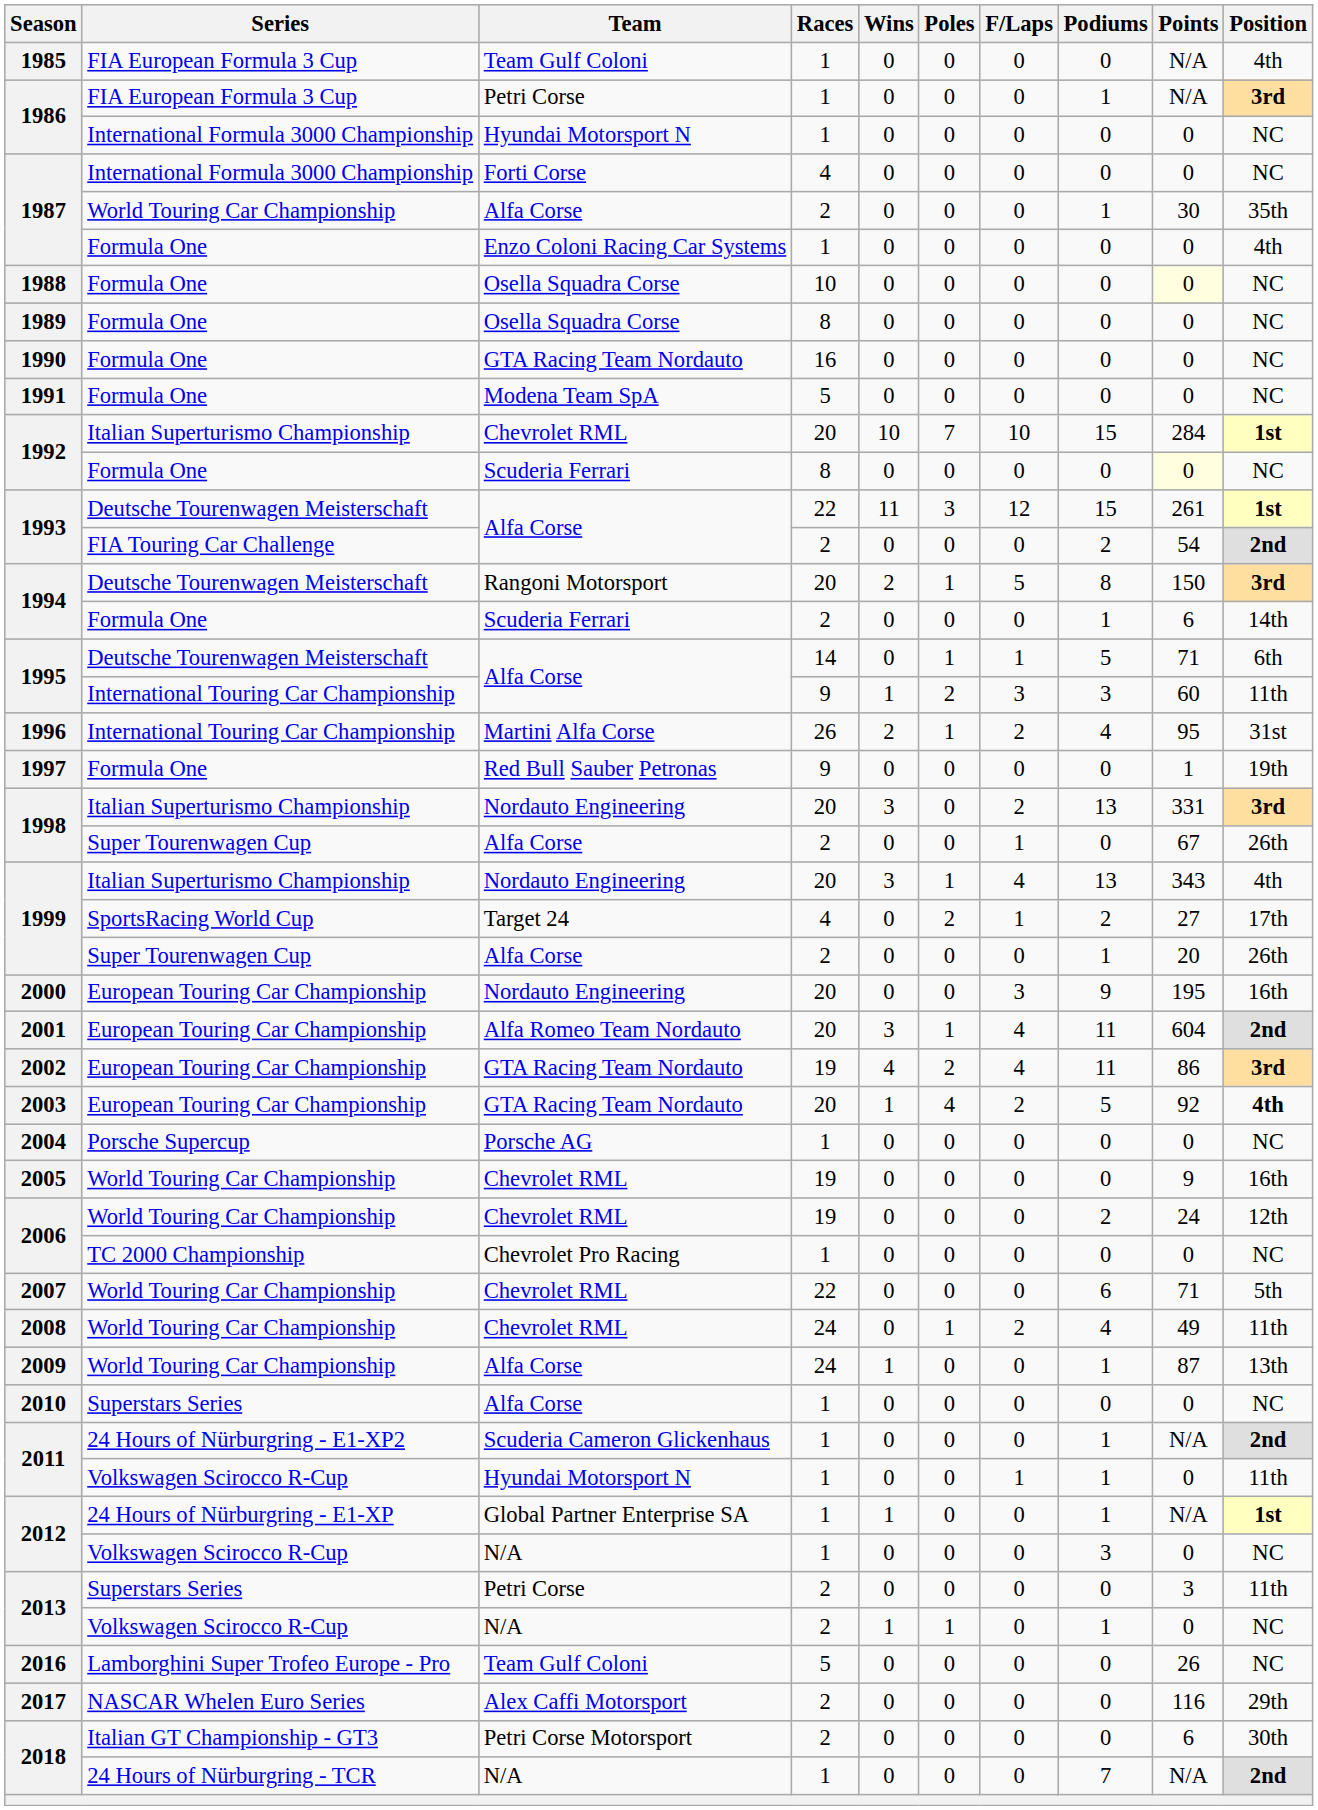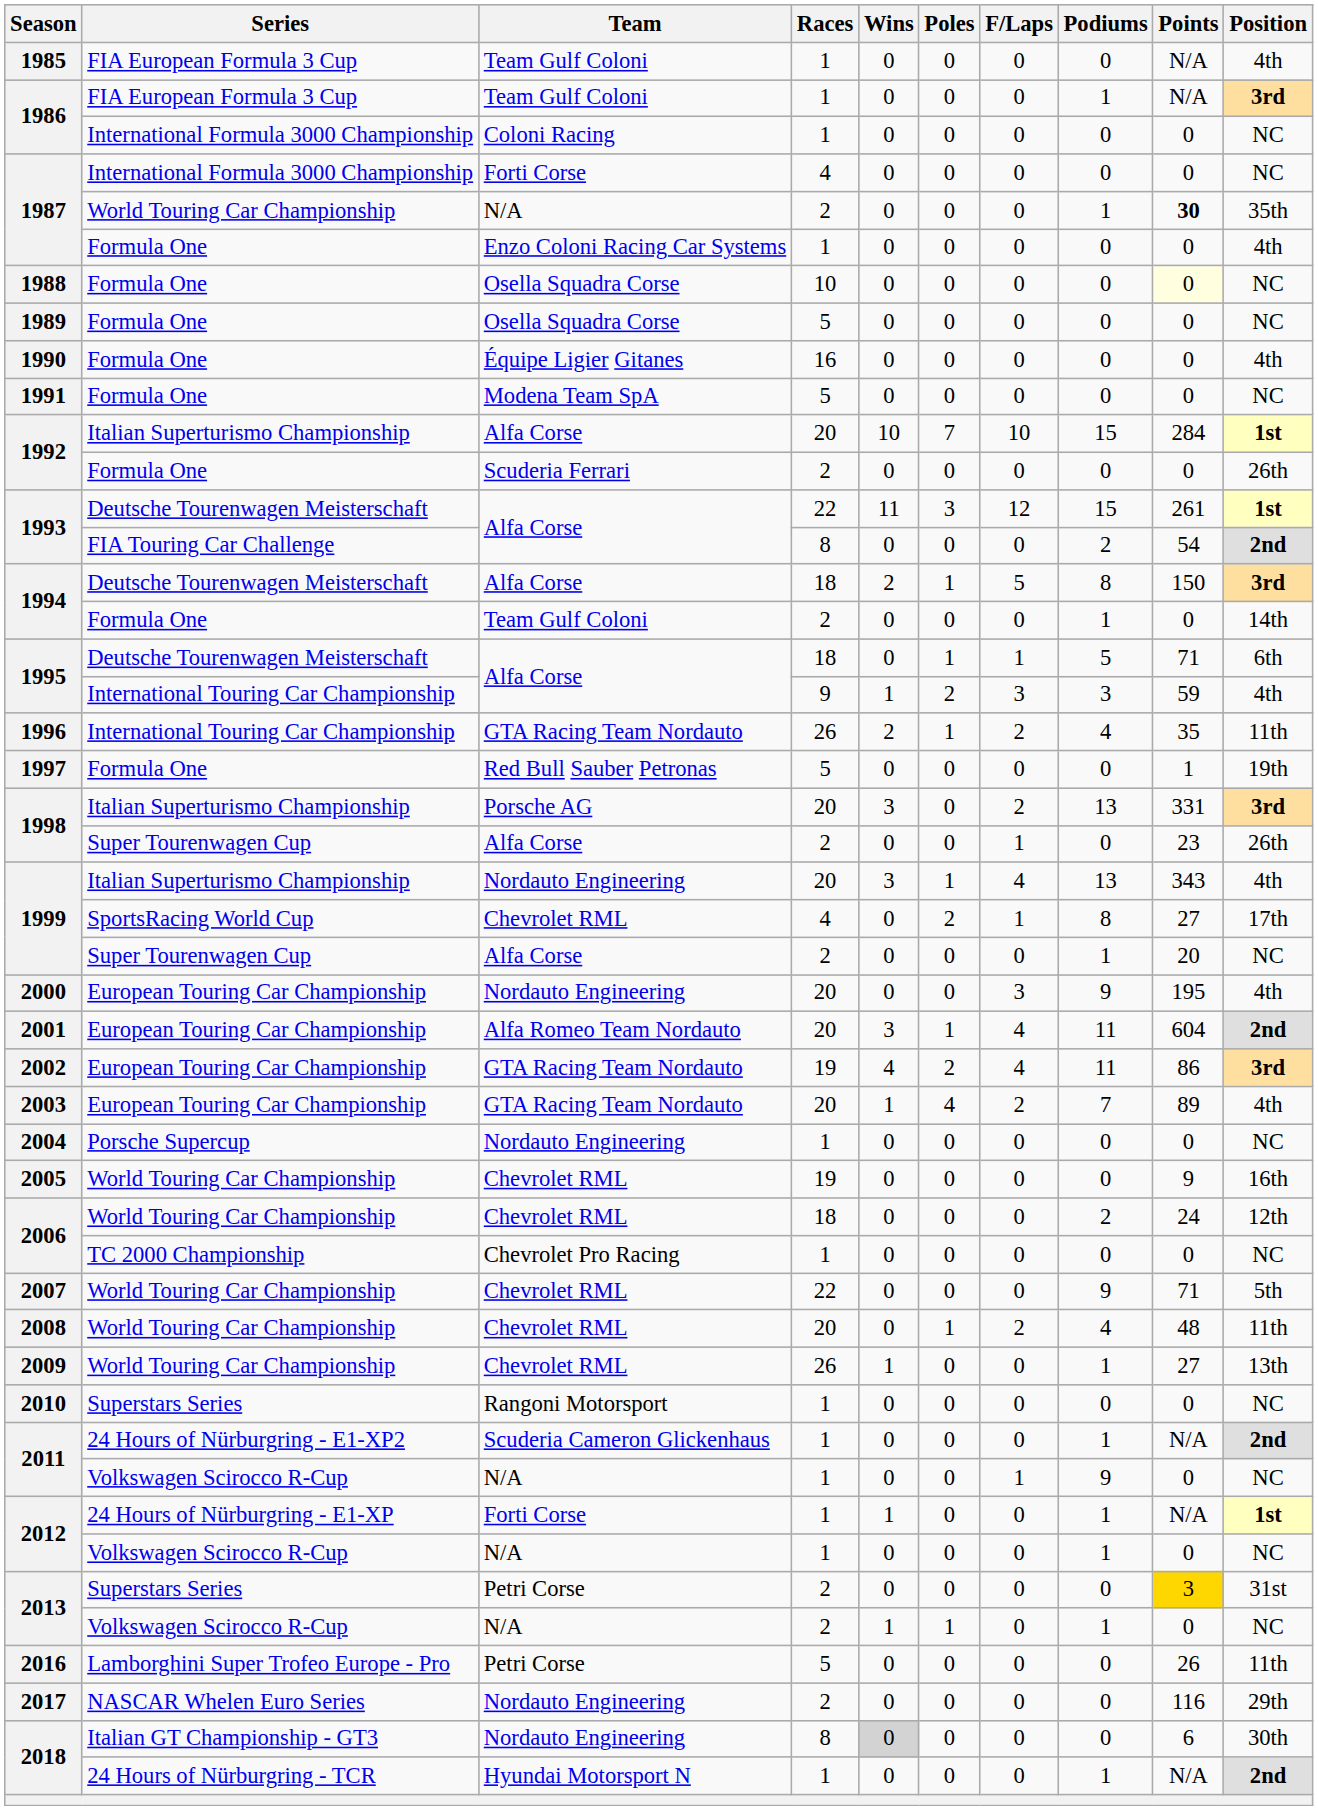 <table class="wikitable" style="font-size: 90%; text-align:center">
 <tr>
 <th>Season</th>
 <th>Series</th>
 <th>Team</th>
 <th>Races</th>
 <th>Wins</th>
 <th>Poles</th>
 <th>F/Laps</th>
 <th>Podiums</th>
 <th>Points</th>
 <th>Position</th>
 </tr>
 <tr>
 <th>1985</th>
 <td align=left><a href='#'>FIA European Formula 3 Cup</a></td>
 <td align=left><a href='#'>Team Gulf Coloni</a></td>
 <td>1</td>
 <td>0</td>
 <td>0</td>
 <td>0</td>
 <td>0</td>
 <td>N/A</td>
 <td>4th</td>
 </tr>
 <tr>
 <th rowspan=2>1986</th>
 <td align=left><a href='#'>FIA European Formula 3 Cup</a></td>
-<td align=left>Petri Corse</td>
+<td align=left><a href='#'>Team Gulf Coloni</a></td>
 <td>1</td>
 <td>0</td>
 <td>0</td>
 <td>0</td>
 <td>1</td>
 <td>N/A</td>
 <td style="background:#FFDF9F"><strong>3rd</strong></td>
 </tr>
 <tr>
 <td align=left><a href='#'>International Formula 3000 Championship</a></td>
-<td align="left"><a href='#'>Hyundai Motorsport N</a></td>
+<td align=left><a href='#'>Coloni Racing</a></td>
 <td>1</td>
 <td>0</td>
 <td>0</td>
 <td>0</td>
 <td>0</td>
 <td>0</td>
 <td>NC</td>
 </tr>
 <tr>
 <th rowspan=3>1987</th>
 <td align=left><a href='#'>International Formula 3000 Championship</a></td>
 <td align=left><a href='#'>Forti Corse</a></td>
 <td>4</td>
 <td>0</td>
 <td>0</td>
 <td>0</td>
 <td>0</td>
 <td>0</td>
 <td>NC</td>
 </tr>
 <tr>
 <td align=left><a href='#'>World Touring Car Championship</a></td>
-<td align=left><a href='#'>Alfa Corse</a></td>
+<td align=left>N/A</td>
 <td>2</td>
 <td>0</td>
 <td>0</td>
 <td>0</td>
 <td>1</td>
-<td>30</td>
+<td><strong>30</strong></td>
 <td>35th</td>
 </tr>
 <tr>
 <td align=left><a href='#'>Formula One</a></td>
 <td align=left><a href='#'>Enzo Coloni Racing Car Systems</a></td>
 <td>1</td>
 <td>0</td>
 <td>0</td>
 <td>0</td>
 <td>0</td>
 <td>0</td>
 <td>4th</td>
 </tr>
 <tr>
 <th>1988</th>
 <td align=left><a href='#'>Formula One</a></td>
 <td align=left><a href='#'>Osella Squadra Corse</a></td>
 <td>10</td>
 <td>0</td>
 <td>0</td>
 <td>0</td>
 <td>0</td>
 <td style="background: lightyellow;">0</td>
 <td>NC</td>
 </tr>
 <tr>
 <th>1989</th>
 <td align=left><a href='#'>Formula One</a></td>
 <td align=left><a href='#'>Osella Squadra Corse</a></td>
-<td>8</td>
+<td>5</td>
 <td>0</td>
 <td>0</td>
 <td>0</td>
 <td>0</td>
 <td>0</td>
 <td>NC</td>
 </tr>
 <tr>
 <th>1990</th>
 <td align=left><a href='#'>Formula One</a></td>
-<td align=left><a href='#'>GTA Racing Team Nordauto</a></td>
+<td align=left><a href='#'>Équipe Ligier</a> <a href='#'>Gitanes</a></td>
 <td>16</td>
 <td>0</td>
 <td>0</td>
 <td>0</td>
 <td>0</td>
 <td>0</td>
-<td>NC</td>
+<td>4th</td>
 </tr>
 <tr>
 <th>1991</th>
 <td align=left><a href='#'>Formula One</a></td>
 <td align=left><a href='#'>Modena Team SpA</a></td>
 <td>5</td>
 <td>0</td>
 <td>0</td>
 <td>0</td>
 <td>0</td>
 <td>0</td>
 <td>NC</td>
 </tr>
 <tr>
 <th rowspan=2>1992</th>
 <td align=left><a href='#'>Italian Superturismo Championship</a></td>
-<td align=left><a href='#'>Chevrolet RML</a></td>
+<td align=left><a href='#'>Alfa Corse</a></td>
 <td>20</td>
 <td>10</td>
 <td>7</td>
 <td>10</td>
 <td>15</td>
 <td>284</td>
 <td style="background:#FFFFBF"><strong>1st</strong></td>
 </tr>
 <tr>
 <td align=left><a href='#'>Formula One</a></td>
 <td align=left><a href='#'>Scuderia Ferrari</a></td>
-<td>8</td>
+<td>2</td>
 <td>0</td>
 <td>0</td>
 <td>0</td>
 <td>0</td>
-<td style="background: lightyellow;">0</td>
-<td>NC</td>
+<td>0</td>
+<td>26th</td>
 </tr>
 <tr>
 <th rowspan=2>1993</th>
 <td align=left><a href='#'>Deutsche Tourenwagen Meisterschaft</a></td>
 <td rowspan="2" style="text-align:left"><a href='#'>Alfa Corse</a></td>
 <td>22</td>
 <td>11</td>
 <td>3</td>
 <td>12</td>
 <td>15</td>
 <td>261</td>
 <td style="background:#FFFFBF"><strong>1st</strong></td>
 </tr>
 <tr>
 <td align=left><a href='#'>FIA Touring Car Challenge</a></td>
-<td>2</td>
+<td>8</td>
 <td>0</td>
 <td>0</td>
 <td>0</td>
 <td>2</td>
 <td>54</td>
 <td style="background:#DFDFDF"><strong>2nd</strong></td>
 </tr>
 <tr>
 <th rowspan=2>1994</th>
 <td align=left><a href='#'>Deutsche Tourenwagen Meisterschaft</a></td>
-<td align=left>Rangoni Motorsport</td>
-<td>20</td>
+<td align=left><a href='#'>Alfa Corse</a></td>
+<td>18</td>
 <td>2</td>
 <td>1</td>
 <td>5</td>
 <td>8</td>
 <td>150</td>
 <td style="background:#FFDF9F"><strong>3rd</strong></td>
 </tr>
 <tr>
 <td align=left><a href='#'>Formula One</a></td>
-<td align=left><a href='#'>Scuderia Ferrari</a></td>
+<td align=left><a href='#'>Team Gulf Coloni</a></td>
 <td>2</td>
 <td>0</td>
 <td>0</td>
 <td>0</td>
 <td>1</td>
-<td>6</td>
+<td>0</td>
 <td>14th</td>
 </tr>
 <tr>
 <th rowspan=2>1995</th>
 <td align=left><a href='#'>Deutsche Tourenwagen Meisterschaft</a></td>
 <td rowspan="2" style="text-align:left"><a href='#'>Alfa Corse</a></td>
-<td>14</td>
+<td>18</td>
 <td>0</td>
 <td>1</td>
 <td>1</td>
 <td>5</td>
 <td>71</td>
 <td>6th</td>
 </tr>
 <tr>
 <td align=left><a href='#'>International Touring Car Championship</a></td>
 <td>9</td>
 <td>1</td>
 <td>2</td>
 <td>3</td>
 <td>3</td>
-<td>60</td>
-<td>11th</td>
+<td>59</td>
+<td>4th</td>
 </tr>
 <tr>
 <th>1996</th>
 <td align=left><a href='#'>International Touring Car Championship</a></td>
-<td align=left><a href='#'>Martini</a> <a href='#'>Alfa Corse</a></td>
+<td align=left><a href='#'>GTA Racing Team Nordauto</a></td>
 <td>26</td>
 <td>2</td>
 <td>1</td>
 <td>2</td>
 <td>4</td>
-<td>95</td>
-<td>31st</td>
+<td>35</td>
+<td>11th</td>
 </tr>
 <tr>
 <th>1997</th>
 <td align=left><a href='#'>Formula One</a></td>
 <td align=left><a href='#'>Red Bull</a> <a href='#'>Sauber</a> <a href='#'>Petronas</a></td>
-<td>9</td>
+<td>5</td>
 <td>0</td>
 <td>0</td>
 <td>0</td>
 <td>0</td>
 <td>1</td>
 <td>19th</td>
 </tr>
 <tr>
 <th rowspan=2>1998</th>
 <td align=left><a href='#'>Italian Superturismo Championship</a></td>
-<td align=left><a href='#'>Nordauto Engineering</a></td>
+<td align=left><a href='#'>Porsche AG</a></td>
 <td>20</td>
 <td>3</td>
 <td>0</td>
 <td>2</td>
 <td>13</td>
 <td>331</td>
 <td style="background:#FFDF9F"><strong>3rd</strong></td>
 </tr>
 <tr>
 <td align=left><a href='#'>Super Tourenwagen Cup</a></td>
 <td align=left><a href='#'>Alfa Corse</a></td>
 <td>2</td>
 <td>0</td>
 <td>0</td>
 <td>1</td>
 <td>0</td>
-<td>67</td>
+<td>23</td>
 <td>26th</td>
 </tr>
 <tr>
 <th rowspan=3>1999</th>
 <td align=left><a href='#'>Italian Superturismo Championship</a></td>
 <td align=left><a href='#'>Nordauto Engineering</a></td>
 <td>20</td>
 <td>3</td>
 <td>1</td>
 <td>4</td>
 <td>13</td>
 <td>343</td>
 <td>4th</td>
 </tr>
 <tr>
 <td align=left><a href='#'>SportsRacing World Cup</a></td>
-<td align=left>Target 24</td>
+<td align=left><a href='#'>Chevrolet RML</a></td>
 <td>4</td>
 <td>0</td>
 <td>2</td>
 <td>1</td>
-<td>2</td>
+<td>8</td>
 <td>27</td>
 <td>17th</td>
 </tr>
 <tr>
 <td align=left><a href='#'>Super Tourenwagen Cup</a></td>
 <td align=left><a href='#'>Alfa Corse</a></td>
 <td>2</td>
 <td>0</td>
 <td>0</td>
 <td>0</td>
 <td>1</td>
 <td>20</td>
-<td>26th</td>
+<td>NC</td>
 </tr>
 <tr>
 <th>2000</th>
 <td align=left><a href='#'>European Touring Car Championship</a></td>
 <td align=left><a href='#'>Nordauto Engineering</a></td>
 <td>20</td>
 <td>0</td>
 <td>0</td>
 <td>3</td>
 <td>9</td>
 <td>195</td>
-<td>16th</td>
+<td>4th</td>
 </tr>
 <tr>
 <th>2001</th>
 <td align=left><a href='#'>European Touring Car Championship</a></td>
 <td align=left><a href='#'>Alfa Romeo Team Nordauto</a></td>
 <td>20</td>
 <td>3</td>
 <td>1</td>
 <td>4</td>
 <td>11</td>
 <td>604</td>
 <td style="background:#DFDFDF"><strong>2nd</strong></td>
 </tr>
 <tr>
 <th>2002</th>
 <td align=left><a href='#'>European Touring Car Championship</a></td>
 <td align=left><a href='#'>GTA Racing Team Nordauto</a></td>
 <td>19</td>
 <td>4</td>
 <td>2</td>
 <td>4</td>
 <td>11</td>
 <td>86</td>
 <td style="background:#FFDF9F"><strong>3rd</strong></td>
 </tr>
 <tr>
 <th>2003</th>
 <td align=left><a href='#'>European Touring Car Championship</a></td>
 <td align=left><a href='#'>GTA Racing Team Nordauto</a></td>
 <td>20</td>
 <td>1</td>
 <td>4</td>
 <td>2</td>
-<td>5</td>
-<td>92</td>
-<td><strong>4th</strong></td>
+<td>7</td>
+<td>89</td>
+<td>4th</td>
 </tr>
 <tr>
 <th>2004</th>
 <td align=left><a href='#'>Porsche Supercup</a></td>
-<td align=left><a href='#'>Porsche AG</a></td>
+<td align=left><a href='#'>Nordauto Engineering</a></td>
 <td>1</td>
 <td>0</td>
 <td>0</td>
 <td>0</td>
 <td>0</td>
 <td>0</td>
 <td>NC</td>
 </tr>
 <tr>
 <th>2005</th>
 <td align=left><a href='#'>World Touring Car Championship</a></td>
 <td align=left><a href='#'>Chevrolet RML</a></td>
 <td>19</td>
 <td>0</td>
 <td>0</td>
 <td>0</td>
 <td>0</td>
 <td>9</td>
 <td>16th</td>
 </tr>
 <tr>
 <th rowspan=2>2006</th>
 <td align=left><a href='#'>World Touring Car Championship</a></td>
 <td align=left><a href='#'>Chevrolet RML</a></td>
-<td>19</td>
+<td>18</td>
 <td>0</td>
 <td>0</td>
 <td>0</td>
 <td>2</td>
 <td>24</td>
 <td>12th</td>
 </tr>
 <tr>
 <td align=left><a href='#'>TC 2000 Championship</a></td>
 <td align=left>Chevrolet Pro Racing</td>
 <td>1</td>
 <td>0</td>
 <td>0</td>
 <td>0</td>
 <td>0</td>
 <td>0</td>
 <td>NC</td>
 </tr>
 <tr>
 <th>2007</th>
 <td align=left><a href='#'>World Touring Car Championship</a></td>
 <td align=left><a href='#'>Chevrolet RML</a></td>
 <td>22</td>
 <td>0</td>
 <td>0</td>
 <td>0</td>
-<td>6</td>
+<td>9</td>
 <td>71</td>
 <td>5th</td>
 </tr>
 <tr>
 <th>2008</th>
 <td align=left><a href='#'>World Touring Car Championship</a></td>
 <td align=left><a href='#'>Chevrolet RML</a></td>
-<td>24</td>
+<td>20</td>
 <td>0</td>
 <td>1</td>
 <td>2</td>
 <td>4</td>
-<td>49</td>
+<td>48</td>
 <td>11th</td>
 </tr>
 <tr>
 <th>2009</th>
 <td align=left><a href='#'>World Touring Car Championship</a></td>
-<td align=left><a href='#'>Alfa Corse</a></td>
-<td>24</td>
+<td align=left><a href='#'>Chevrolet RML</a></td>
+<td>26</td>
 <td>1</td>
 <td>0</td>
 <td>0</td>
 <td>1</td>
-<td>87</td>
+<td>27</td>
 <td>13th</td>
 </tr>
 <tr>
 <th>2010</th>
 <td align=left><a href='#'>Superstars Series</a></td>
-<td align=left><a href='#'>Alfa Corse</a></td>
+<td align=left>Rangoni Motorsport</td>
 <td>1</td>
 <td>0</td>
 <td>0</td>
 <td>0</td>
 <td>0</td>
 <td>0</td>
 <td>NC</td>
 </tr>
 <tr>
 <th rowspan=2>2011</th>
 <td align=left><a href='#'>24 Hours of Nürburgring - E1-XP2</a></td>
 <td align=left><a href='#'>Scuderia Cameron Glickenhaus</a></td>
 <td>1</td>
 <td>0</td>
 <td>0</td>
 <td>0</td>
 <td>1</td>
 <td>N/A</td>
 <td style="background:#DFDFDF"><strong>2nd</strong></td>
 </tr>
 <tr>
 <td align=left><a href='#'>Volkswagen Scirocco R-Cup</a></td>
-<td align="left"><a href='#'>Hyundai Motorsport N</a></td>
+<td align=left>N/A</td>
 <td>1</td>
 <td>0</td>
 <td>0</td>
 <td>1</td>
-<td>1</td>
+<td>9</td>
 <td>0</td>
-<td>11th</td>
+<td>NC</td>
 </tr>
 <tr>
 <th rowspan=2>2012</th>
 <td align=left><a href='#'>24 Hours of Nürburgring - E1-XP</a></td>
-<td align=left>Global Partner Enterprise SA</td>
+<td align=left><a href='#'>Forti Corse</a></td>
 <td>1</td>
 <td>1</td>
 <td>0</td>
 <td>0</td>
 <td>1</td>
 <td>N/A</td>
 <td style="background:#FFFFBF"><strong>1st</strong></td>
 </tr>
 <tr>
 <td align=left><a href='#'>Volkswagen Scirocco R-Cup</a></td>
 <td align=left>N/A</td>
 <td>1</td>
 <td>0</td>
 <td>0</td>
 <td>0</td>
-<td>3</td>
+<td>1</td>
 <td>0</td>
 <td>NC</td>
 </tr>
 <tr>
 <th rowspan=2>2013</th>
 <td align=left><a href='#'>Superstars Series</a></td>
 <td align=left>Petri Corse</td>
 <td>2</td>
 <td>0</td>
 <td>0</td>
 <td>0</td>
 <td>0</td>
-<td>3</td>
-<td>11th</td>
+<td style="background: gold;">3</td>
+<td>31st</td>
 </tr>
 <tr>
 <td align=left><a href='#'>Volkswagen Scirocco R-Cup</a></td>
 <td align=left>N/A</td>
 <td>2</td>
 <td>1</td>
 <td>1</td>
 <td>0</td>
 <td>1</td>
 <td>0</td>
 <td>NC</td>
 </tr>
 <tr>
 <th>2016</th>
 <td align=left><a href='#'>Lamborghini Super Trofeo Europe - Pro</a></td>
-<td align=left><a href='#'>Team Gulf Coloni</a></td>
+<td align=left>Petri Corse</td>
 <td>5</td>
 <td>0</td>
 <td>0</td>
 <td>0</td>
 <td>0</td>
 <td>26</td>
-<td>NC</td>
+<td>11th</td>
 </tr>
 <tr>
 <th>2017</th>
 <td align=left><a href='#'>NASCAR Whelen Euro Series</a></td>
-<td align=left><a href='#'>Alex Caffi Motorsport</a></td>
+<td align=left><a href='#'>Nordauto Engineering</a></td>
 <td>2</td>
 <td>0</td>
 <td>0</td>
 <td>0</td>
 <td>0</td>
 <td>116</td>
 <td>29th</td>
 </tr>
 <tr>
 <th rowspan="2">2018</th>
 <td align=left><a href='#'>Italian GT Championship - GT3</a></td>
-<td align=left>Petri Corse Motorsport</td>
-<td>2</td>
-<td>0</td>
+<td align=left><a href='#'>Nordauto Engineering</a></td>
+<td>8</td>
+<td style="background: lightgrey;">0</td>
 <td>0</td>
 <td>0</td>
 <td>0</td>
 <td>6</td>
 <td>30th</td>
 </tr>
 <tr>
 <td align="left"><a href='#'>24 Hours of Nürburgring - TCR</a></td>
-<td align=left>N/A</td>
+<td align="left"><a href='#'>Hyundai Motorsport N</a></td>
 <td>1</td>
 <td>0</td>
 <td>0</td>
 <td>0</td>
-<td>7</td>
+<td>1</td>
 <td>N/A</td>
 <td style="background:#DFDFDF"><strong>2nd</strong></td>
 </tr>
 <tr>
 <th colspan=10></th>
 </tr>
 </table>
